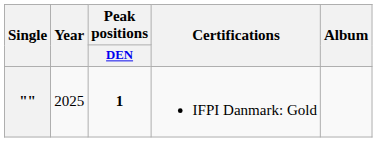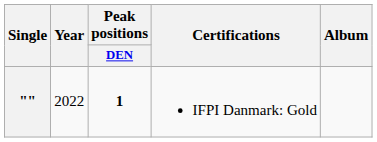 <table class="wikitable plainrowheaders" style="text-align:center">
 <tr>
 <th scope="col" rowspan="2">Single</th>
 <th scope="col" rowspan="2">Year</th>
 <th scope="col" colspan="1">Peak positions</th>
 <th scope="col" rowspan="2">Certifications</th>
 <th scope="col" rowspan="2">Album</th>
 </tr>
 <tr>
 <th scope="col" style="width:3em;font-size:85%;"><a href='#'>DEN</a><br></th>
 </tr>
 <tr>
 <th scope="row">""<br></th>
-<td>2025</td>
+<td>2022</td>
 <td><strong>1</strong></td>
 <td><br><ul><li>IFPI Danmark: Gold</li></ul></td>
 <td></td>
 </tr>
 </table>
